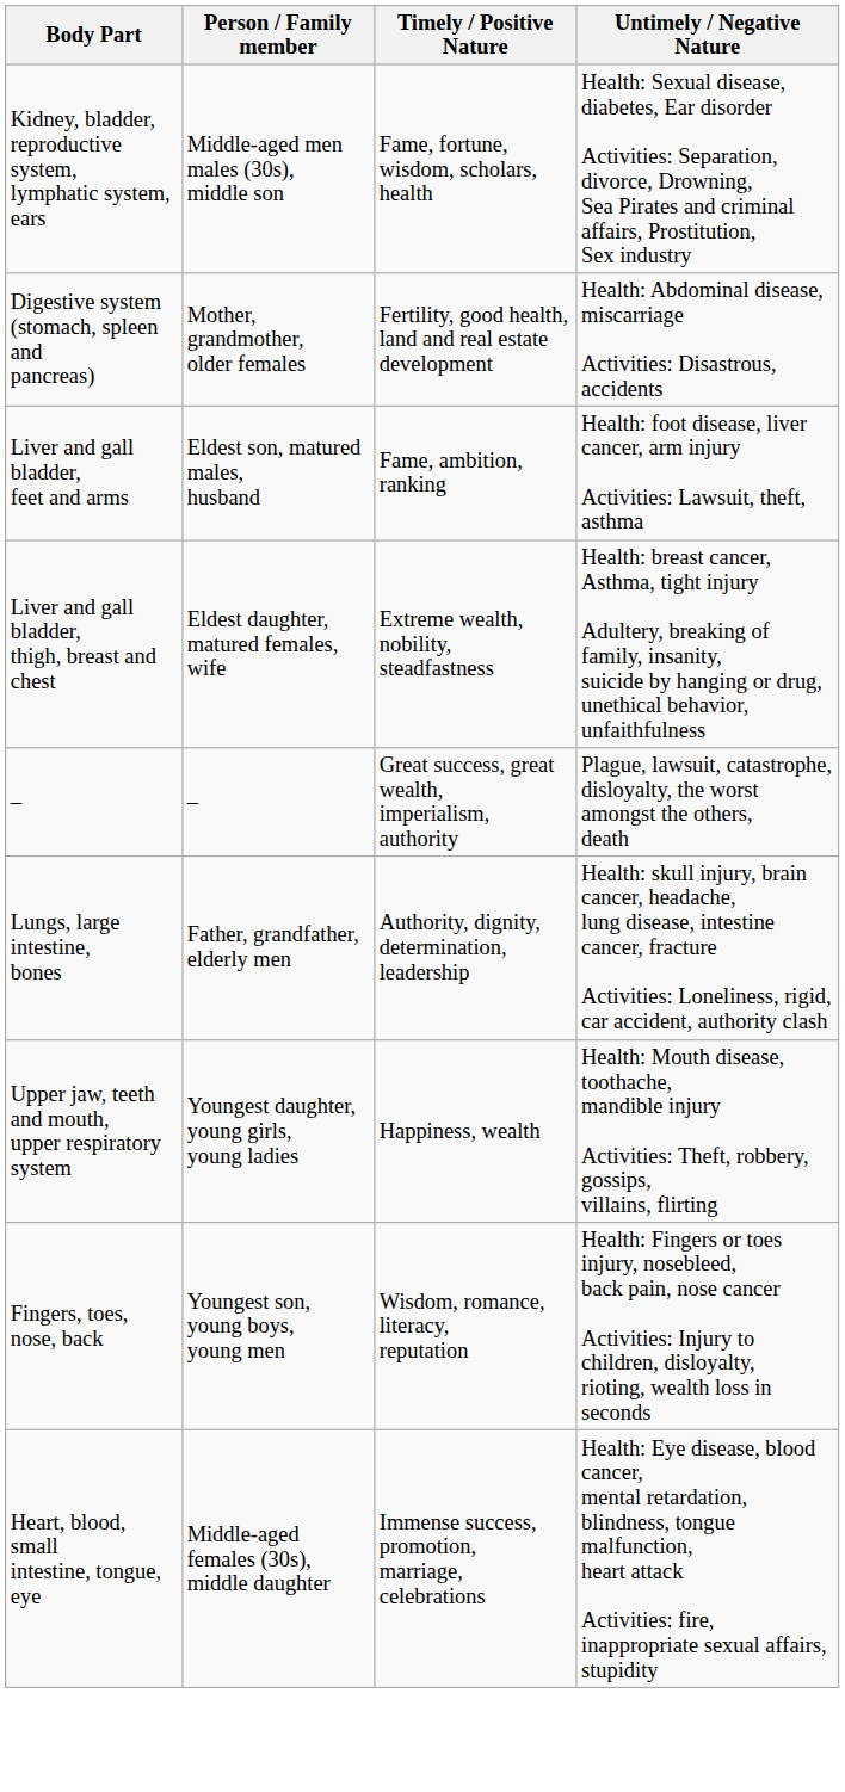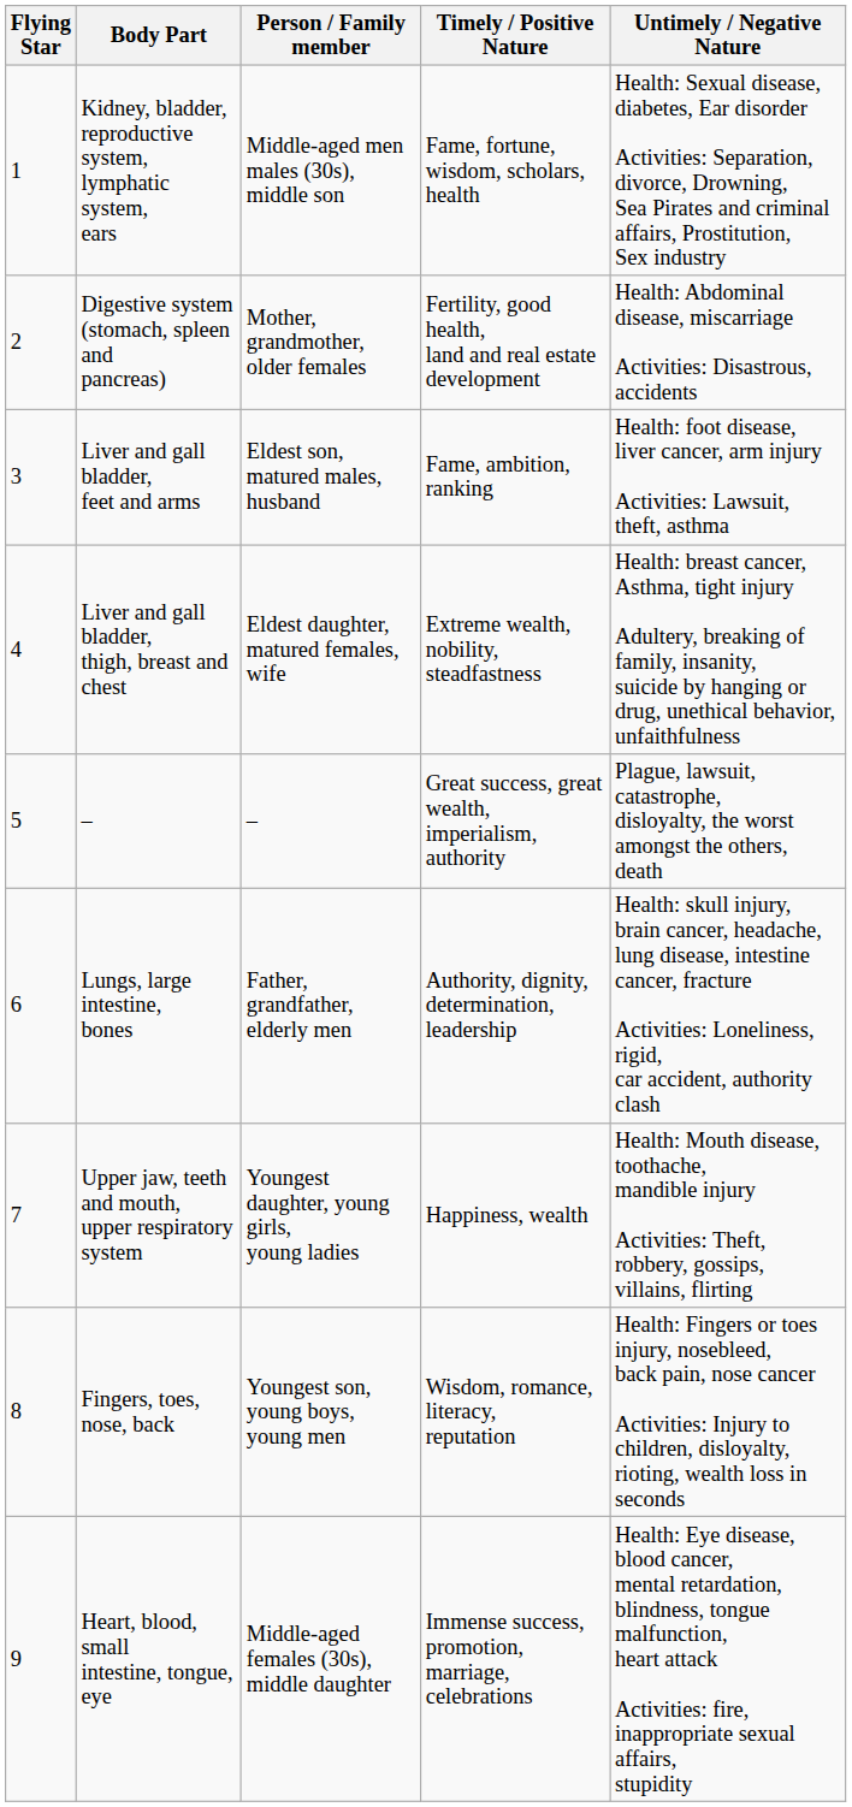 <table class="wikitable">
 <tr ---- align="center">
+<th>Flying <br>Star</th>
 <th>Body Part</th>
 <th>Person / Family member</th>
 <th>Timely / Positive Nature</th>
 <th>Untimely / Negative Nature</th>
 </tr>
 <tr ---- align="left">
+<td>1</td>
 <td>Kidney, bladder, <br>reproductive system, <br>lymphatic system, <br>ears</td>
 <td>Middle-aged men males (30s), <br>middle son</td>
 <td>Fame, fortune, <br>wisdom, scholars, <br>health</td>
 <td>Health: Sexual disease, diabetes, Ear disorder<br><br>Activities: Separation, divorce, Drowning, <br>Sea Pirates and criminal affairs, Prostitution, <br>Sex industry<br></td>
 </tr>
 <tr ---- align="left">
+<td>2</td>
 <td>Digestive system <br>(stomach, spleen and <br>pancreas)</td>
 <td>Mother, grandmother, <br>older females</td>
 <td>Fertility, good health, <br>land and real estate development</td>
 <td>Health: Abdominal disease, miscarriage <br><br>Activities: Disastrous, accidents<br></td>
 </tr>
 <tr ---- align="left">
+<td>3</td>
 <td>Liver and gall bladder, <br>feet and arms</td>
 <td>Eldest son, matured males, <br>husband</td>
 <td>Fame, ambition, ranking</td>
 <td>Health: foot disease, liver cancer, arm injury <br><br>Activities: Lawsuit, theft, asthma<br></td>
 </tr>
 <tr ---- align="left">
+<td>4</td>
 <td>Liver and gall bladder, <br>thigh, breast and chest</td>
 <td>Eldest daughter, <br>matured females, wife</td>
 <td>Extreme wealth, nobility, <br>steadfastness</td>
 <td>Health: breast cancer, Asthma, tight injury<br><br>Adultery, breaking of family, insanity, <br>suicide by hanging or drug, unethical behavior, <br>unfaithfulness<br></td>
 </tr>
 <tr ---- align="left">
+<td>5</td>
 <td>–</td>
 <td>–</td>
 <td>Great success, great wealth, <br>imperialism, authority</td>
 <td>Plague, lawsuit, catastrophe, <br>disloyalty, the worst amongst the others, <br>death<br></td>
 </tr>
 <tr ---- align="left">
+<td>6</td>
 <td>Lungs, large intestine, <br>bones</td>
 <td>Father, grandfather, <br>elderly men</td>
 <td>Authority, dignity, <br>determination, leadership</td>
 <td>Health: skull injury, brain cancer, headache, <br>lung disease, intestine cancer, fracture<br><br>Activities: Loneliness, rigid,  <br>car accident, authority clash<br></td>
 </tr>
 <tr ---- align="left">
+<td>7</td>
 <td>Upper jaw, teeth and mouth, <br>upper respiratory system</td>
 <td>Youngest daughter, young girls, <br>young ladies</td>
 <td>Happiness, wealth</td>
 <td>Health: Mouth disease, toothache, <br>mandible injury<br><br>Activities: Theft, robbery, gossips, <br>villains, flirting<br></td>
 </tr>
 <tr ---- align="left">
+<td>8</td>
 <td>Fingers, toes, nose, back</td>
 <td>Youngest son, young boys, <br>young men</td>
 <td>Wisdom, romance, literacy, <br>reputation</td>
 <td>Health: Fingers or toes injury, nosebleed, <br>back pain, nose cancer<br><br>Activities: Injury to children, disloyalty, <br>rioting, wealth loss in seconds<br></td>
 </tr>
 <tr ---- align="left">
+<td>9</td>
 <td>Heart, blood, small <br>intestine, tongue, eye</td>
 <td>Middle-aged females (30s), <br>middle daughter</td>
 <td>Immense success, promotion, <br>marriage, celebrations</td>
 <td>Health: Eye disease, blood cancer, <br>mental retardation, blindness, tongue malfunction, <br>heart attack<br><br>Activities: fire, inappropriate sexual affairs, <br>stupidity<br></td>
 </tr>
 </table>
